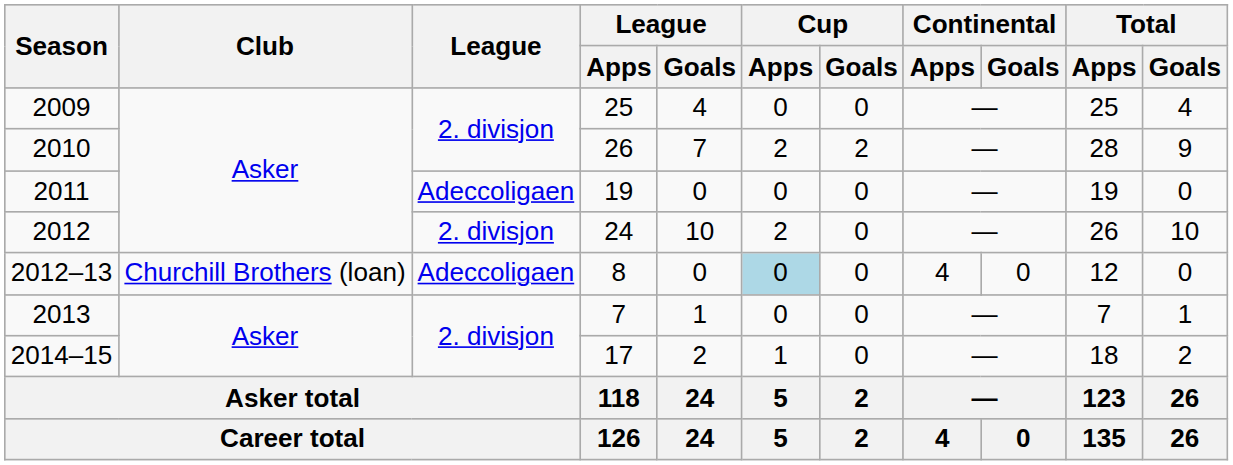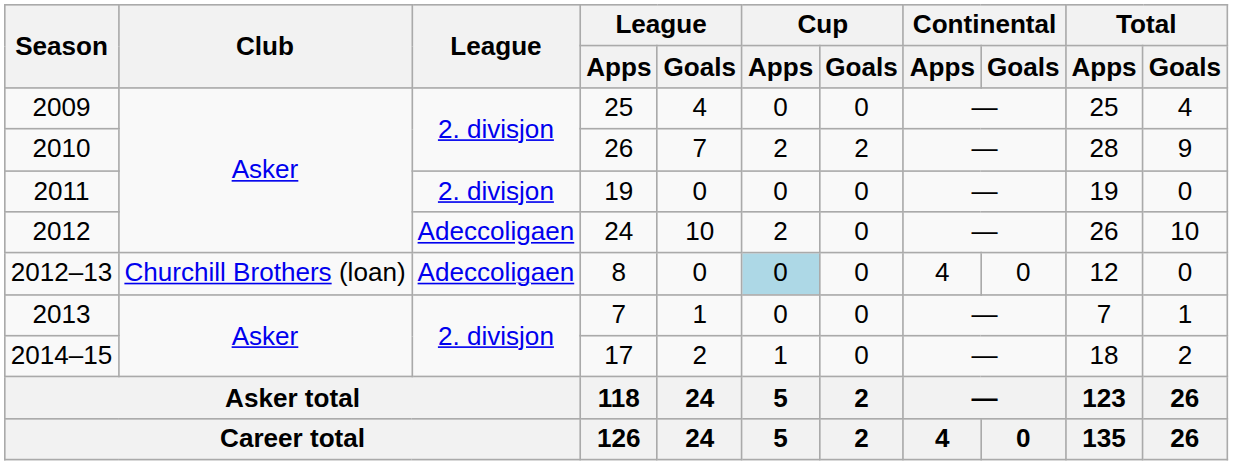 <table class="wikitable" style="text-align:center">
 <tr>
 <th rowspan=2>Season</th>
 <th rowspan=2>Club</th>
 <th rowspan=2>League</th>
 <th colspan=2>League</th>
 <th colspan=2>Cup</th>
 <th colspan=2>Continental</th>
 <th colspan=2>Total</th>
 </tr>
 <tr>
 <th>Apps</th>
 <th>Goals</th>
 <th>Apps</th>
 <th>Goals</th>
 <th>Apps</th>
 <th>Goals</th>
 <th>Apps</th>
 <th>Goals</th>
 </tr>
 <tr>
 <td>2009</td>
 <td rowspan="4"><a href='#'>Asker</a></td>
 <td rowspan="2"><a href='#'>2. divisjon</a></td>
 <td>25</td>
 <td>4</td>
 <td>0</td>
 <td>0</td>
 <td colspan="2">—</td>
 <td>25</td>
 <td>4</td>
 </tr>
 <tr>
 <td>2010</td>
 <td>26</td>
 <td>7</td>
 <td>2</td>
 <td>2</td>
 <td colspan="2">—</td>
 <td>28</td>
 <td>9</td>
 </tr>
 <tr>
 <td>2011</td>
-<td><a href='#'>Adeccoligaen</a></td>
+<td><a href='#'>2. divisjon</a></td>
 <td>19</td>
 <td>0</td>
 <td>0</td>
 <td>0</td>
 <td colspan="2">—</td>
 <td>19</td>
 <td>0</td>
 </tr>
 <tr>
 <td>2012</td>
-<td><a href='#'>2. divisjon</a></td>
+<td><a href='#'>Adeccoligaen</a></td>
 <td>24</td>
 <td>10</td>
 <td>2</td>
 <td>0</td>
 <td colspan="2">—</td>
 <td>26</td>
 <td>10</td>
 </tr>
 <tr>
 <td>2012–13</td>
 <td><a href='#'>Churchill Brothers</a> (loan)</td>
 <td><a href='#'>Adeccoligaen</a></td>
 <td>8</td>
 <td>0</td>
 <td style="background: lightblue;">0</td>
 <td>0</td>
 <td>4</td>
 <td>0</td>
 <td>12</td>
 <td>0</td>
 </tr>
 <tr>
 <td>2013</td>
 <td rowspan="2"><a href='#'>Asker</a></td>
 <td rowspan="2"><a href='#'>2. divisjon</a></td>
 <td>7</td>
 <td>1</td>
 <td>0</td>
 <td>0</td>
 <td colspan="2">—</td>
 <td>7</td>
 <td>1</td>
 </tr>
 <tr>
 <td>2014–15</td>
 <td>17</td>
 <td>2</td>
 <td>1</td>
 <td>0</td>
 <td colspan="2">—</td>
 <td>18</td>
 <td>2</td>
 </tr>
 <tr>
 <th colspan=3>Asker total</th>
 <th>118</th>
 <th>24</th>
 <th>5</th>
 <th>2</th>
 <th colspan="2">—</th>
 <th>123</th>
 <th>26</th>
 </tr>
 <tr>
 <th colspan=3>Career total</th>
 <th>126</th>
 <th>24</th>
 <th>5</th>
 <th>2</th>
 <th>4</th>
 <th>0</th>
 <th>135</th>
 <th>26</th>
 </tr>
 </table>
